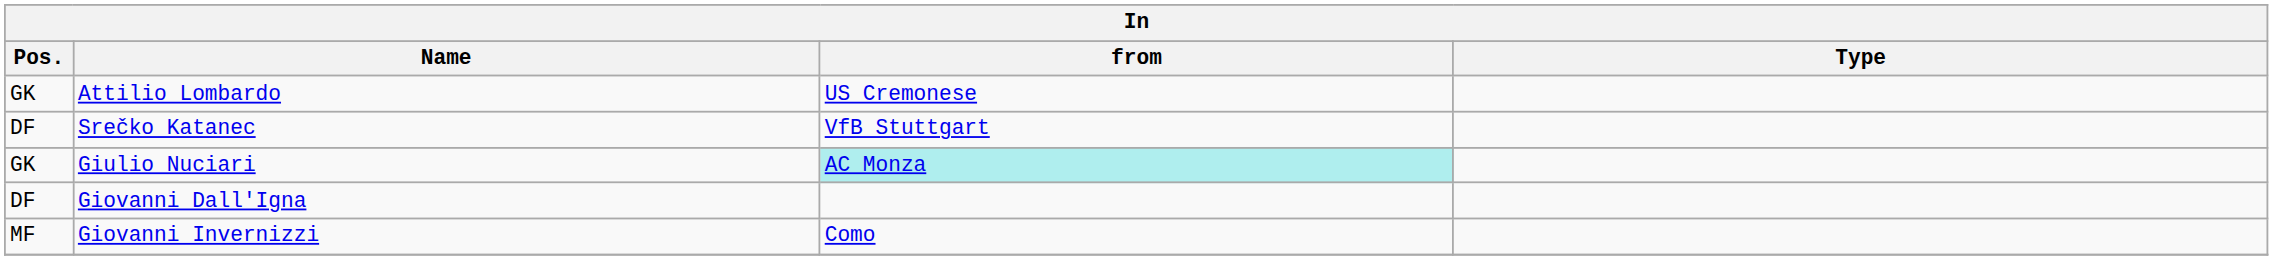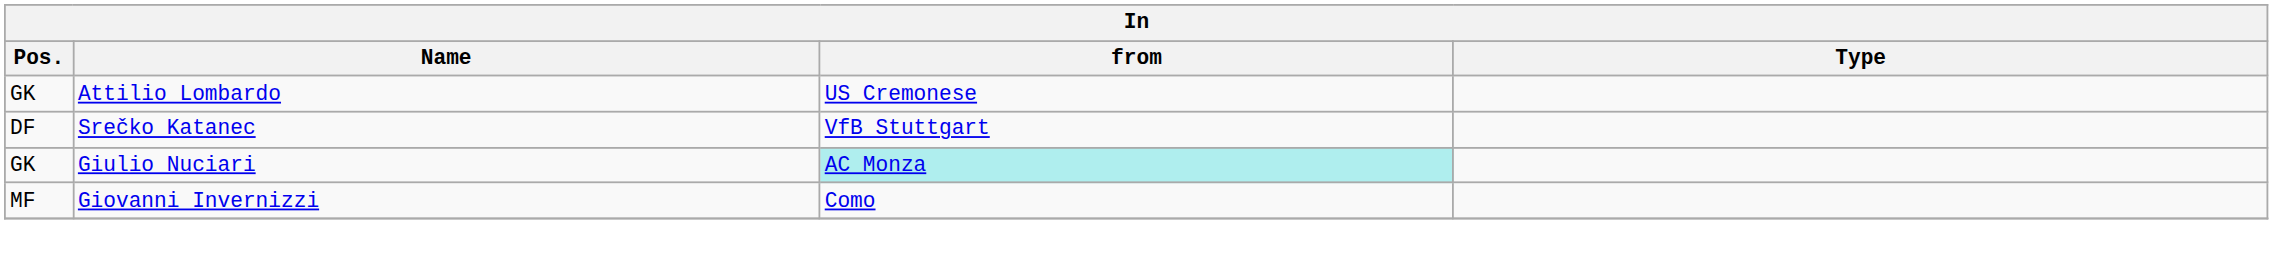 <table class="wikitable" style="font-size:90%;width:99%;">
 <tr>
 <th colspan="4">In</th>
 </tr>
 <tr>
 <th width=3%>Pos.</th>
 <th width=33%>Name</th>
 <th width=28%>from</th>
 <th width=36%>Type</th>
 </tr>
 <tr>
 <td>GK</td>
 <td><a href='#'>Attilio Lombardo</a></td>
 <td><a href='#'>US Cremonese</a></td>
 <td></td>
 </tr>
 <tr>
 <td>DF</td>
 <td><a href='#'>Srečko Katanec</a></td>
 <td><a href='#'>VfB Stuttgart</a></td>
 <td></td>
 </tr>
 <tr>
 <td>GK</td>
 <td><a href='#'>Giulio Nuciari</a></td>
 <td style="background: paleturquoise;"><a href='#'>AC Monza</a></td>
 <td></td>
 </tr>
 <tr>
-<td>DF</td>
-<td><a href='#'>Giovanni Dall'Igna</a></td>
-<td></td>
-<td></td>
-</tr>
-<tr>
 <td>MF</td>
 <td><a href='#'>Giovanni Invernizzi</a></td>
 <td><a href='#'>Como</a></td>
 <td></td>
 </tr>
 <tr>
 </tr>
 </table>
